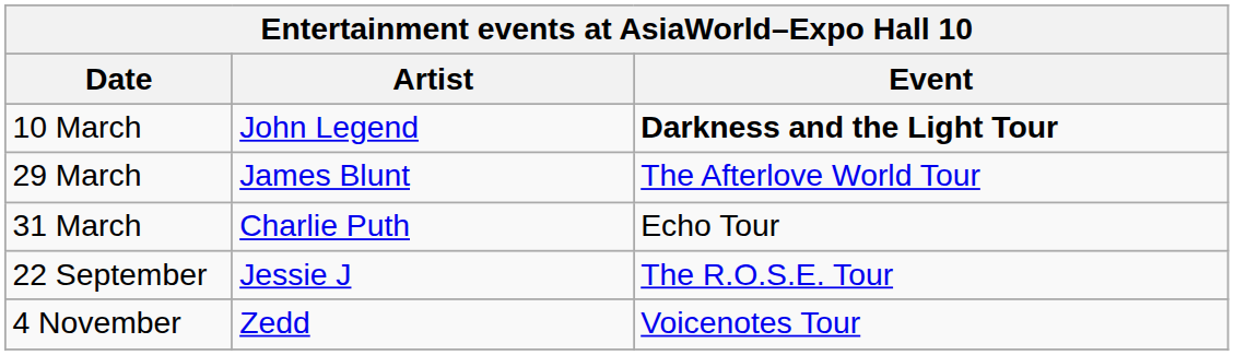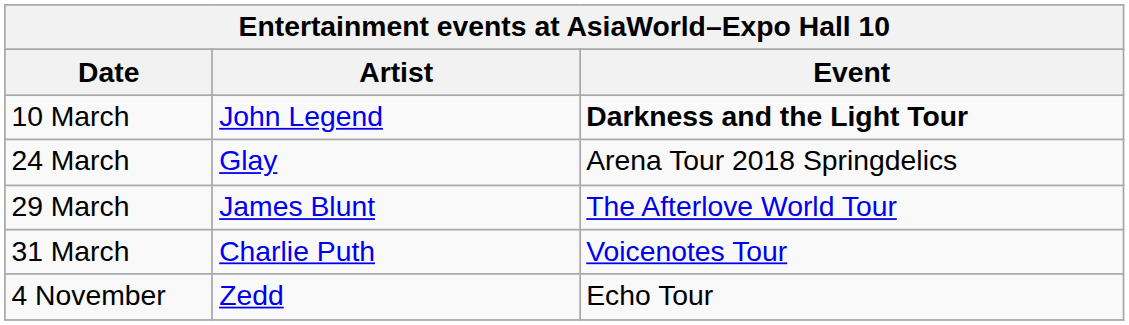 <table class="wikitable">
 <tr>
 <th colspan="3">Entertainment events at AsiaWorld–Expo Hall 10</th>
 </tr>
 <tr>
 <th width=110>Date</th>
 <th width=200>Artist</th>
 <th width=300>Event</th>
 </tr>
 <tr>
 <td>10 March</td>
 <td><a href='#'>John Legend</a></td>
 <td><strong>Darkness and the Light Tour</strong></td>
 </tr>
 <tr>
+<td>24 March</td>
+<td><a href='#'>Glay</a></td>
+<td>Arena Tour 2018 Springdelics</td>
+</tr>
+<tr>
 <td>29 March</td>
 <td><a href='#'>James Blunt</a></td>
 <td><a href='#'>The Afterlove World Tour</a></td>
 </tr>
 <tr>
 <td>31 March</td>
 <td><a href='#'>Charlie Puth</a></td>
-<td>Echo Tour</td>
-</tr>
-<tr>
-<td>22 September</td>
-<td><a href='#'>Jessie J</a></td>
-<td><a href='#'>The R.O.S.E. Tour</a></td>
+<td><a href='#'>Voicenotes Tour</a></td>
 </tr>
 <tr>
 <td>4 November</td>
 <td><a href='#'>Zedd</a></td>
-<td><a href='#'>Voicenotes Tour</a></td>
+<td>Echo Tour</td>
 </tr>
 </table>
